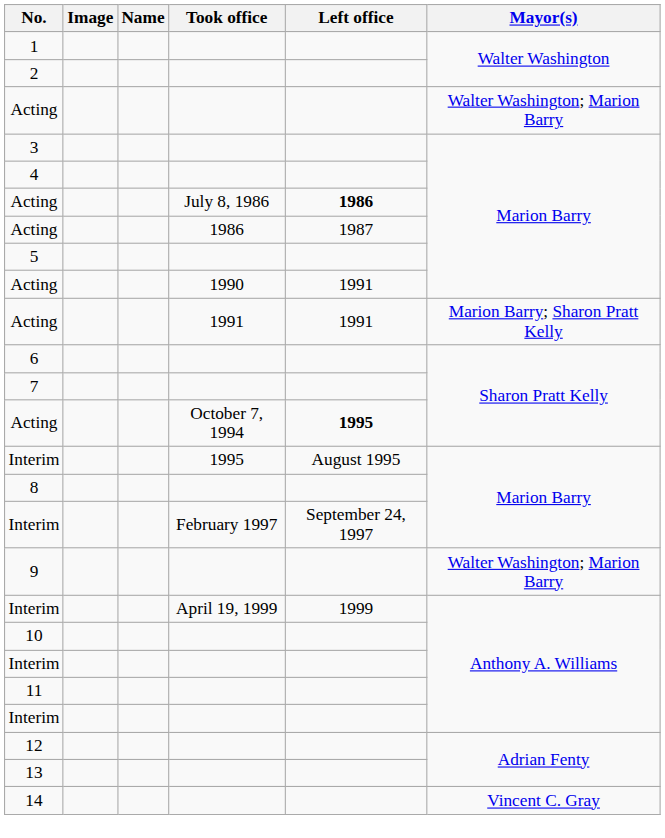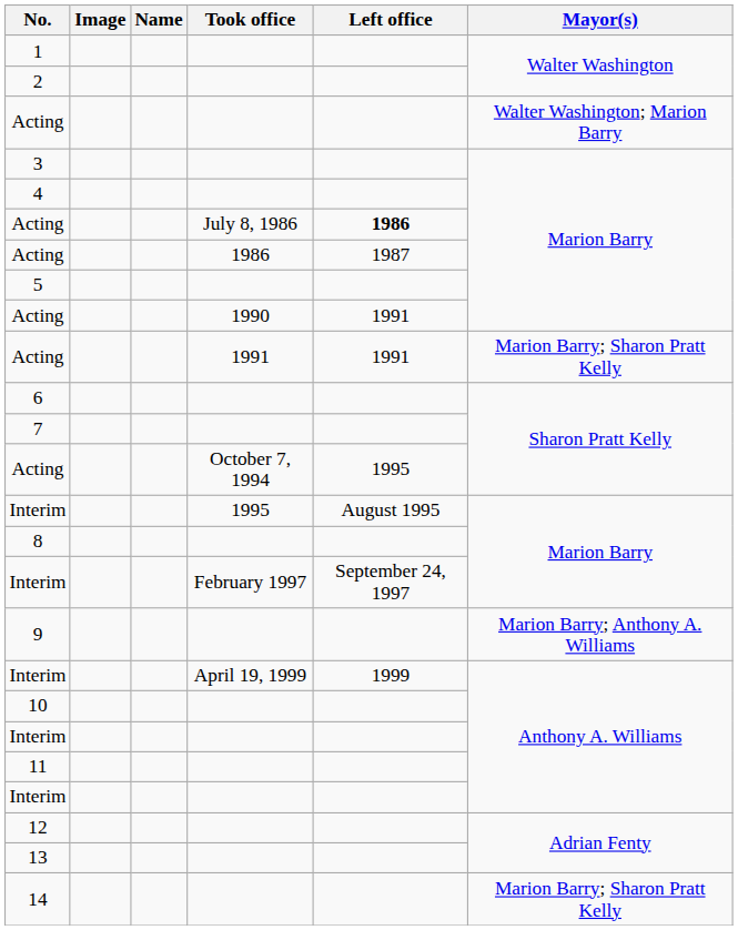 <table class="wikitable sortable" style="clear:right; text-align:center">
 <tr>
 <th>No.</th>
 <th>Image</th>
 <th>Name</th>
 <th>Took office</th>
 <th>Left office</th>
 <th colspan="2"><a href='#'>Mayor(s)</a></th>
 </tr>
 <tr>
 <td>1</td>
 <td></td>
 <td nowrap></td>
 <td></td>
 <td></td>
 <td rowspan=2><a href='#'>Walter Washington</a></td>
 </tr>
 <tr>
 <td>2</td>
 <td></td>
 <td nowrap></td>
 <td></td>
 <td></td>
 </tr>
 <tr>
 <td data-sort-value="2.5">Acting</td>
 <td></td>
 <td nowrap></td>
 <td></td>
 <td></td>
 <td><a href='#'>Walter Washington</a>; <a href='#'>Marion Barry</a></td>
 </tr>
 <tr>
 <td>3</td>
 <td></td>
 <td nowrap></td>
 <td></td>
 <td></td>
 <td rowspan=6><a href='#'>Marion Barry</a></td>
 </tr>
 <tr>
 <td>4</td>
 <td></td>
 <td nowrap></td>
 <td></td>
 <td></td>
 </tr>
 <tr>
 <td data-sort-value="4.25">Acting</td>
 <td></td>
 <td nowrap></td>
 <td>July 8, 1986</td>
 <td><strong>1986</strong></td>
 </tr>
 <tr>
 <td data-sort-value="4.5">Acting</td>
 <td></td>
 <td nowrap></td>
 <td>1986</td>
 <td>1987</td>
 </tr>
 <tr>
 <td>5</td>
 <td></td>
 <td nowrap></td>
 <td></td>
 <td></td>
 </tr>
 <tr>
 <td data-sort-value="5.25">Acting</td>
 <td></td>
 <td nowrap></td>
 <td>1990</td>
 <td>1991</td>
 </tr>
 <tr>
 <td data-sort-value="5.5">Acting</td>
 <td></td>
 <td nowrap></td>
 <td>1991</td>
 <td>1991</td>
 <td><a href='#'>Marion Barry</a>; <a href='#'>Sharon Pratt Kelly</a></td>
 </tr>
 <tr>
 <td>6</td>
 <td></td>
 <td nowrap></td>
 <td></td>
 <td></td>
 <td rowspan=3><a href='#'>Sharon Pratt Kelly</a></td>
 </tr>
 <tr>
 <td>7</td>
 <td></td>
 <td nowrap></td>
 <td></td>
 <td></td>
 </tr>
 <tr>
 <td data-sort-value="7.25">Acting</td>
 <td></td>
 <td nowrap></td>
 <td>October 7, 1994</td>
-<td><strong>1995</strong></td>
+<td>1995</td>
 </tr>
 <tr>
 <td data-sort-value="7.5">Interim</td>
 <td></td>
 <td nowrap></td>
 <td>1995</td>
 <td>August 1995</td>
 <td rowspan=3><a href='#'>Marion Barry</a></td>
 </tr>
 <tr>
 <td>8</td>
 <td></td>
 <td nowrap></td>
 <td></td>
 <td></td>
 </tr>
 <tr>
 <td data-sort-value="8.5">Interim</td>
 <td></td>
 <td nowrap></td>
 <td>February 1997</td>
 <td>September 24, 1997</td>
 </tr>
 <tr>
 <td>9</td>
 <td></td>
 <td nowrap></td>
 <td></td>
 <td></td>
-<td><a href='#'>Walter Washington</a>; <a href='#'>Marion Barry</a></td>
+<td><a href='#'>Marion Barry</a>; <a href='#'>Anthony A. Williams</a></td>
 </tr>
 <tr>
 <td data-sort-value="9.5">Interim</td>
 <td></td>
 <td nowrap></td>
 <td>April 19, 1999</td>
 <td>1999</td>
 <td rowspan=5><a href='#'>Anthony A. Williams</a></td>
 </tr>
 <tr>
 <td>10</td>
 <td></td>
 <td nowrap></td>
 <td></td>
 <td></td>
 </tr>
 <tr>
 <td data-sort-value="10.5">Interim</td>
 <td></td>
 <td nowrap></td>
 <td></td>
 <td></td>
 </tr>
 <tr>
 <td>11</td>
 <td></td>
 <td nowrap></td>
 <td></td>
 <td></td>
 </tr>
 <tr>
 <td data-sort-value="11.5">Interim</td>
 <td></td>
 <td nowrap></td>
 <td></td>
 <td></td>
 </tr>
 <tr>
 <td>12</td>
 <td></td>
 <td nowrap></td>
 <td></td>
 <td></td>
 <td rowspan=2><a href='#'>Adrian Fenty</a></td>
 </tr>
 <tr>
 <td>13</td>
 <td></td>
 <td nowrap></td>
 <td></td>
 <td></td>
 </tr>
 <tr>
 <td>14</td>
 <td></td>
 <td nowrap></td>
 <td></td>
 <td></td>
-<td><a href='#'>Vincent C. Gray</a></td>
+<td><a href='#'>Marion Barry</a>; <a href='#'>Sharon Pratt Kelly</a></td>
 </tr>
 </table>
